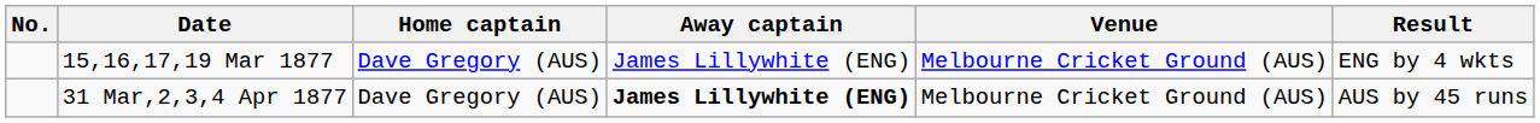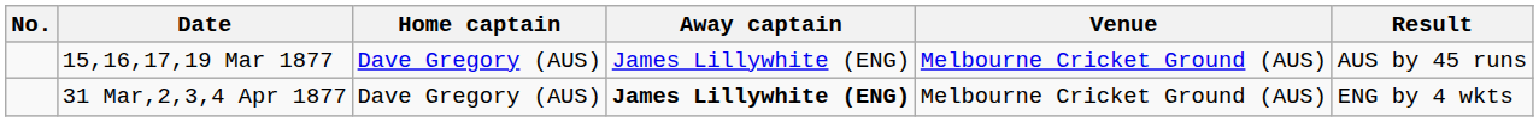 <table class="wikitable">
 <tr style="background:#efefef;">
 <th>No.</th>
 <th>Date</th>
 <th>Home captain</th>
 <th>Away captain</th>
 <th>Venue</th>
 <th>Result</th>
 </tr>
 <tr>
 <td></td>
 <td>15,16,17,19 Mar 1877</td>
 <td><a href='#'>Dave Gregory</a> (AUS)</td>
 <td><a href='#'>James Lillywhite</a> (ENG)</td>
 <td><a href='#'>Melbourne Cricket Ground</a> (AUS)</td>
-<td>ENG by 4 wkts</td>
+<td>AUS by 45 runs</td>
 </tr>
 <tr>
 <td></td>
 <td>31 Mar,2,3,4 Apr 1877</td>
 <td>Dave Gregory (AUS)</td>
 <td><strong>James Lillywhite (ENG)</strong></td>
 <td>Melbourne Cricket Ground (AUS)</td>
-<td>AUS by 45 runs</td>
+<td>ENG by 4 wkts</td>
 </tr>
 </table>
